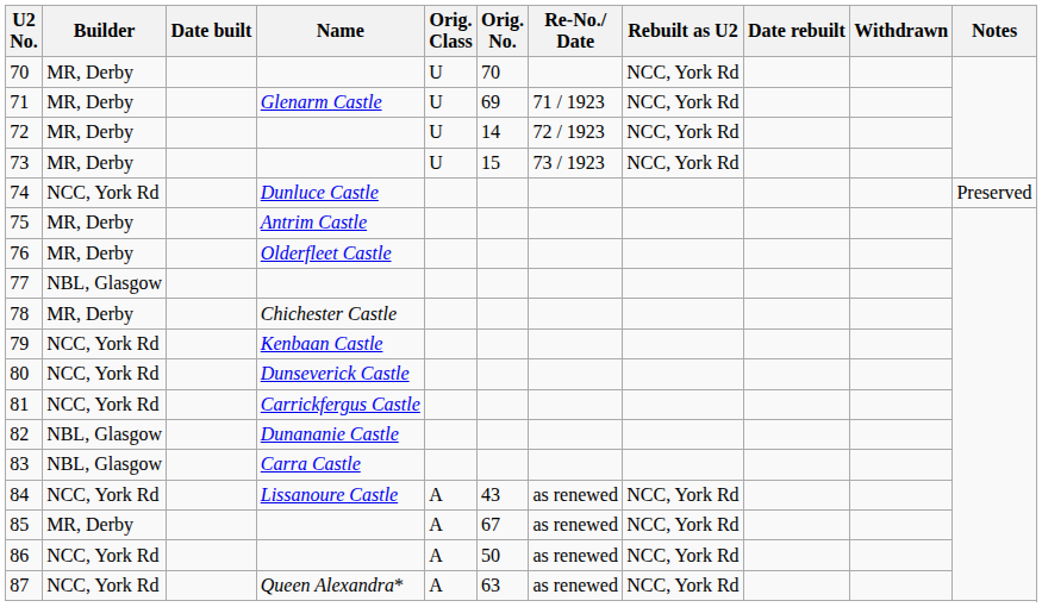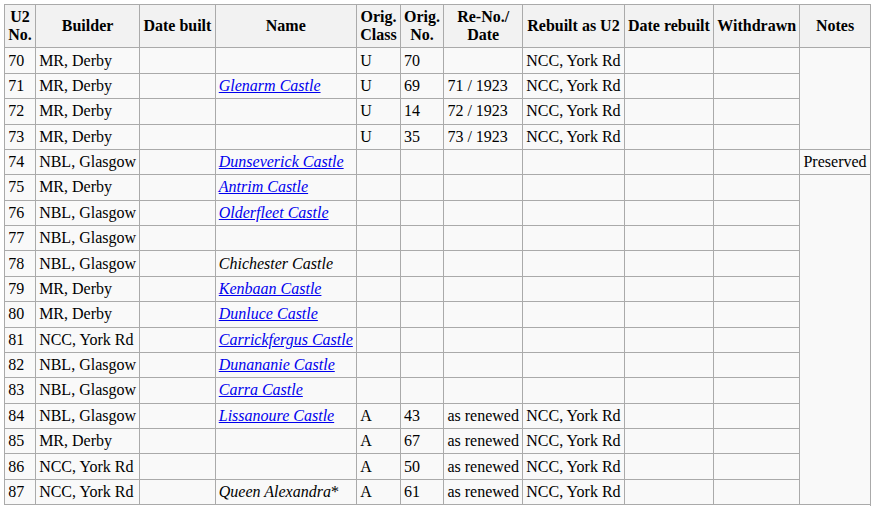 <table class="wikitable sortable">
 <tr>
 <th>U2<br>No.</th>
 <th>Builder</th>
 <th>Date built</th>
 <th>Name</th>
 <th>Orig.<br>Class</th>
 <th>Orig.<br>No.</th>
 <th>Re-No./<br>Date</th>
 <th>Rebuilt as U2</th>
 <th>Date rebuilt</th>
 <th>Withdrawn</th>
 <th>Notes</th>
 </tr>
 <tr>
 <td>70</td>
 <td>MR, Derby</td>
 <td></td>
 <td></td>
 <td>U</td>
 <td>70</td>
 <td></td>
 <td>NCC, York Rd</td>
 <td></td>
 <td></td>
 </tr>
 <tr>
 <td>71</td>
 <td>MR, Derby</td>
 <td></td>
 <td><em><a href='#'>Glenarm Castle</a></em></td>
 <td>U</td>
 <td>69</td>
 <td>71 / 1923</td>
 <td>NCC, York Rd</td>
 <td></td>
 <td></td>
 </tr>
 <tr>
 <td>72</td>
 <td>MR, Derby</td>
 <td></td>
 <td></td>
 <td>U</td>
 <td>14</td>
 <td>72 / 1923</td>
 <td>NCC, York Rd</td>
 <td></td>
 <td></td>
 </tr>
 <tr>
 <td>73</td>
 <td>MR, Derby</td>
 <td></td>
 <td></td>
 <td>U</td>
-<td>15</td>
+<td>35</td>
 <td>73 / 1923</td>
 <td>NCC, York Rd</td>
 <td></td>
 <td></td>
 </tr>
 <tr>
 <td>74</td>
-<td>NCC, York Rd</td>
+<td>NBL, Glasgow</td>
 <td></td>
-<td><em><a href='#'>Dunluce Castle</a></em></td>
+<td><em><a href='#'>Dunseverick Castle</a></em></td>
 <td></td>
 <td></td>
 <td></td>
 <td></td>
 <td></td>
 <td></td>
 <td>Preserved</td>
 </tr>
 <tr>
 <td>75</td>
 <td>MR, Derby</td>
 <td></td>
 <td><em><a href='#'>Antrim Castle</a></em></td>
 <td></td>
 <td></td>
 <td></td>
 <td></td>
 <td></td>
 <td></td>
 </tr>
 <tr>
 <td>76</td>
-<td>MR, Derby</td>
+<td>NBL, Glasgow</td>
 <td></td>
 <td><em><a href='#'>Olderfleet Castle</a></em></td>
 <td></td>
 <td></td>
 <td></td>
 <td></td>
 <td></td>
 <td></td>
 </tr>
 <tr>
 <td>77</td>
 <td>NBL, Glasgow</td>
 <td></td>
 <td></td>
 <td></td>
 <td></td>
 <td></td>
 <td></td>
 <td></td>
 <td></td>
 </tr>
 <tr>
 <td>78</td>
-<td>MR, Derby</td>
+<td>NBL, Glasgow</td>
 <td></td>
 <td><em>Chichester Castle</em></td>
 <td></td>
 <td></td>
 <td></td>
 <td></td>
 <td></td>
 <td></td>
 </tr>
 <tr>
 <td>79</td>
-<td>NCC, York Rd</td>
+<td>MR, Derby</td>
 <td></td>
 <td><em><a href='#'>Kenbaan Castle</a></em></td>
 <td></td>
 <td></td>
 <td></td>
 <td></td>
 <td></td>
 <td></td>
 </tr>
 <tr>
 <td>80</td>
-<td>NCC, York Rd</td>
+<td>MR, Derby</td>
 <td></td>
-<td><em><a href='#'>Dunseverick Castle</a></em></td>
+<td><em><a href='#'>Dunluce Castle</a></em></td>
 <td></td>
 <td></td>
 <td></td>
 <td></td>
 <td></td>
 <td></td>
 </tr>
 <tr>
 <td>81</td>
 <td>NCC, York Rd</td>
 <td></td>
 <td><em><a href='#'>Carrickfergus Castle</a></em></td>
 <td></td>
 <td></td>
 <td></td>
 <td></td>
 <td></td>
 <td></td>
 </tr>
 <tr>
 <td>82</td>
 <td>NBL, Glasgow</td>
 <td></td>
 <td><em><a href='#'>Dunananie Castle</a></em></td>
 <td></td>
 <td></td>
 <td></td>
 <td></td>
 <td></td>
 <td></td>
 </tr>
 <tr>
 <td>83</td>
 <td>NBL, Glasgow</td>
 <td></td>
 <td><em><a href='#'>Carra Castle</a></em></td>
 <td></td>
 <td></td>
 <td></td>
 <td></td>
 <td></td>
 <td></td>
 </tr>
 <tr>
 <td>84</td>
-<td>NCC, York Rd</td>
+<td>NBL, Glasgow</td>
 <td></td>
 <td><em><a href='#'>Lissanoure Castle</a></em></td>
 <td>A</td>
 <td>43</td>
 <td>as renewed</td>
 <td>NCC, York Rd</td>
 <td></td>
 <td></td>
 </tr>
 <tr>
 <td>85</td>
 <td>MR, Derby</td>
 <td></td>
 <td></td>
 <td>A</td>
 <td>67</td>
 <td>as renewed</td>
 <td>NCC, York Rd</td>
 <td></td>
 <td></td>
 </tr>
 <tr>
 <td>86</td>
 <td>NCC, York Rd</td>
 <td></td>
 <td></td>
 <td>A</td>
 <td>50</td>
 <td>as renewed</td>
 <td>NCC, York Rd</td>
 <td></td>
 <td></td>
 </tr>
 <tr>
 <td>87</td>
 <td>NCC, York Rd</td>
 <td></td>
 <td><em>Queen Alexandra</em>*</td>
 <td>A</td>
-<td>63</td>
+<td>61</td>
 <td>as renewed</td>
 <td>NCC, York Rd</td>
 <td></td>
 <td></td>
 </tr>
 <tr>
 </tr>
 </table>
